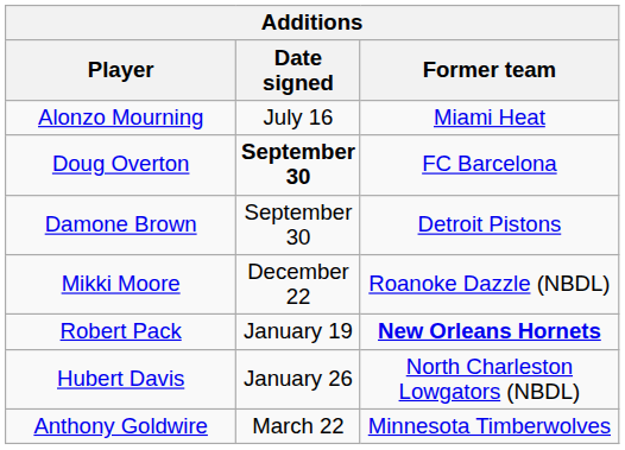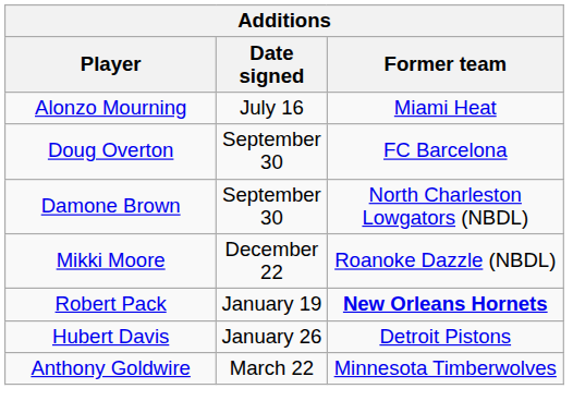 <table class="wikitable" style="text-align:center">
 <tr>
 <th colspan=3>Additions</th>
 </tr>
 <tr>
 <th style="width:160px">Player</th>
 <th style="width:80px">Date signed</th>
 <th style="width:180px">Former team</th>
 </tr>
 <tr>
 <td><a href='#'>Alonzo Mourning</a></td>
 <td>July 16</td>
 <td><a href='#'>Miami Heat</a></td>
 </tr>
 <tr>
 <td><a href='#'>Doug Overton</a></td>
-<td><strong>September 30</strong></td>
+<td>September 30</td>
 <td><a href='#'>FC Barcelona</a></td>
 </tr>
 <tr>
 <td><a href='#'>Damone Brown</a></td>
 <td>September 30</td>
-<td><a href='#'>Detroit Pistons</a></td>
+<td><a href='#'>North Charleston Lowgators</a> (NBDL)</td>
 </tr>
 <tr>
 <td><a href='#'>Mikki Moore</a></td>
 <td>December 22</td>
 <td><a href='#'>Roanoke Dazzle</a> (NBDL)</td>
 </tr>
 <tr>
 <td><a href='#'>Robert Pack</a></td>
 <td>January 19</td>
 <td><strong><a href='#'>New Orleans Hornets</a></strong></td>
 </tr>
 <tr>
 <td><a href='#'>Hubert Davis</a></td>
 <td>January 26</td>
-<td><a href='#'>North Charleston Lowgators</a> (NBDL)</td>
+<td><a href='#'>Detroit Pistons</a></td>
 </tr>
 <tr>
 <td><a href='#'>Anthony Goldwire</a></td>
 <td>March 22</td>
 <td><a href='#'>Minnesota Timberwolves</a></td>
 </tr>
 </table>
